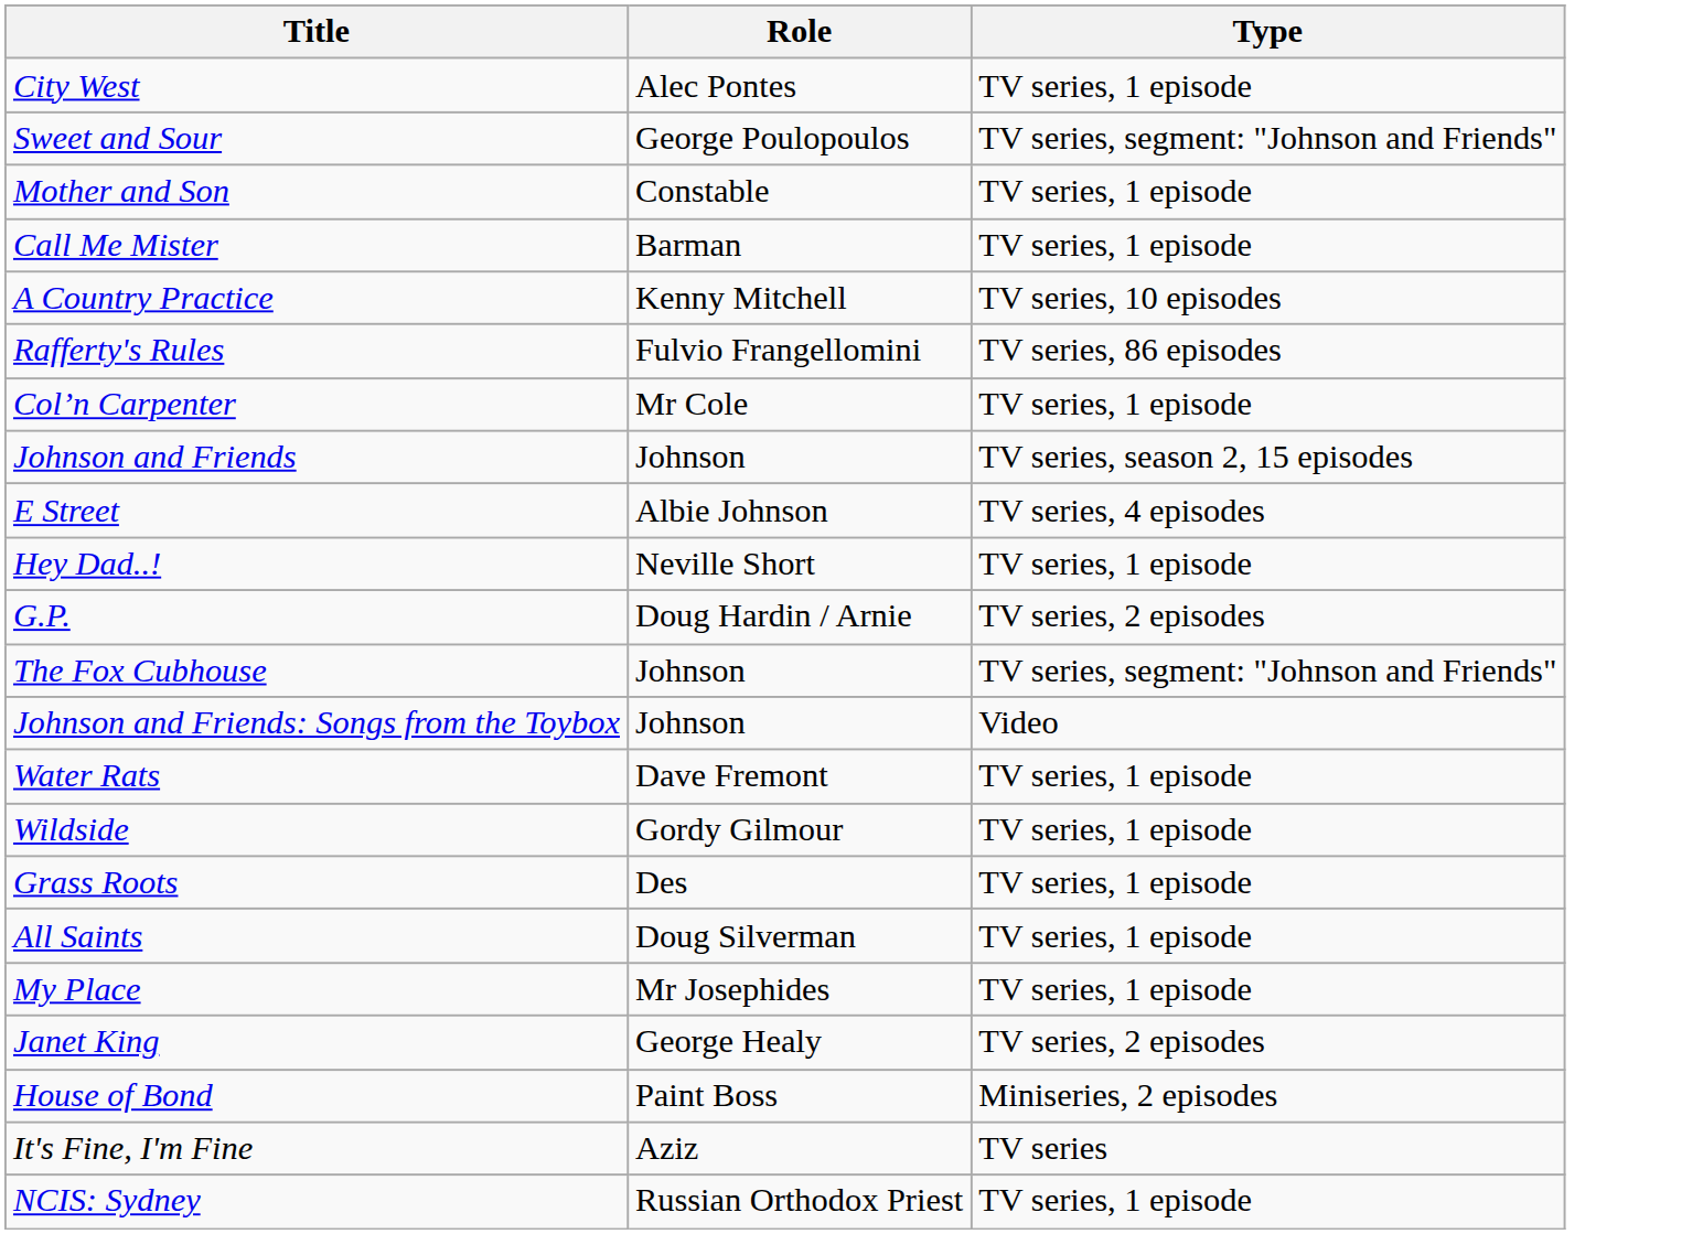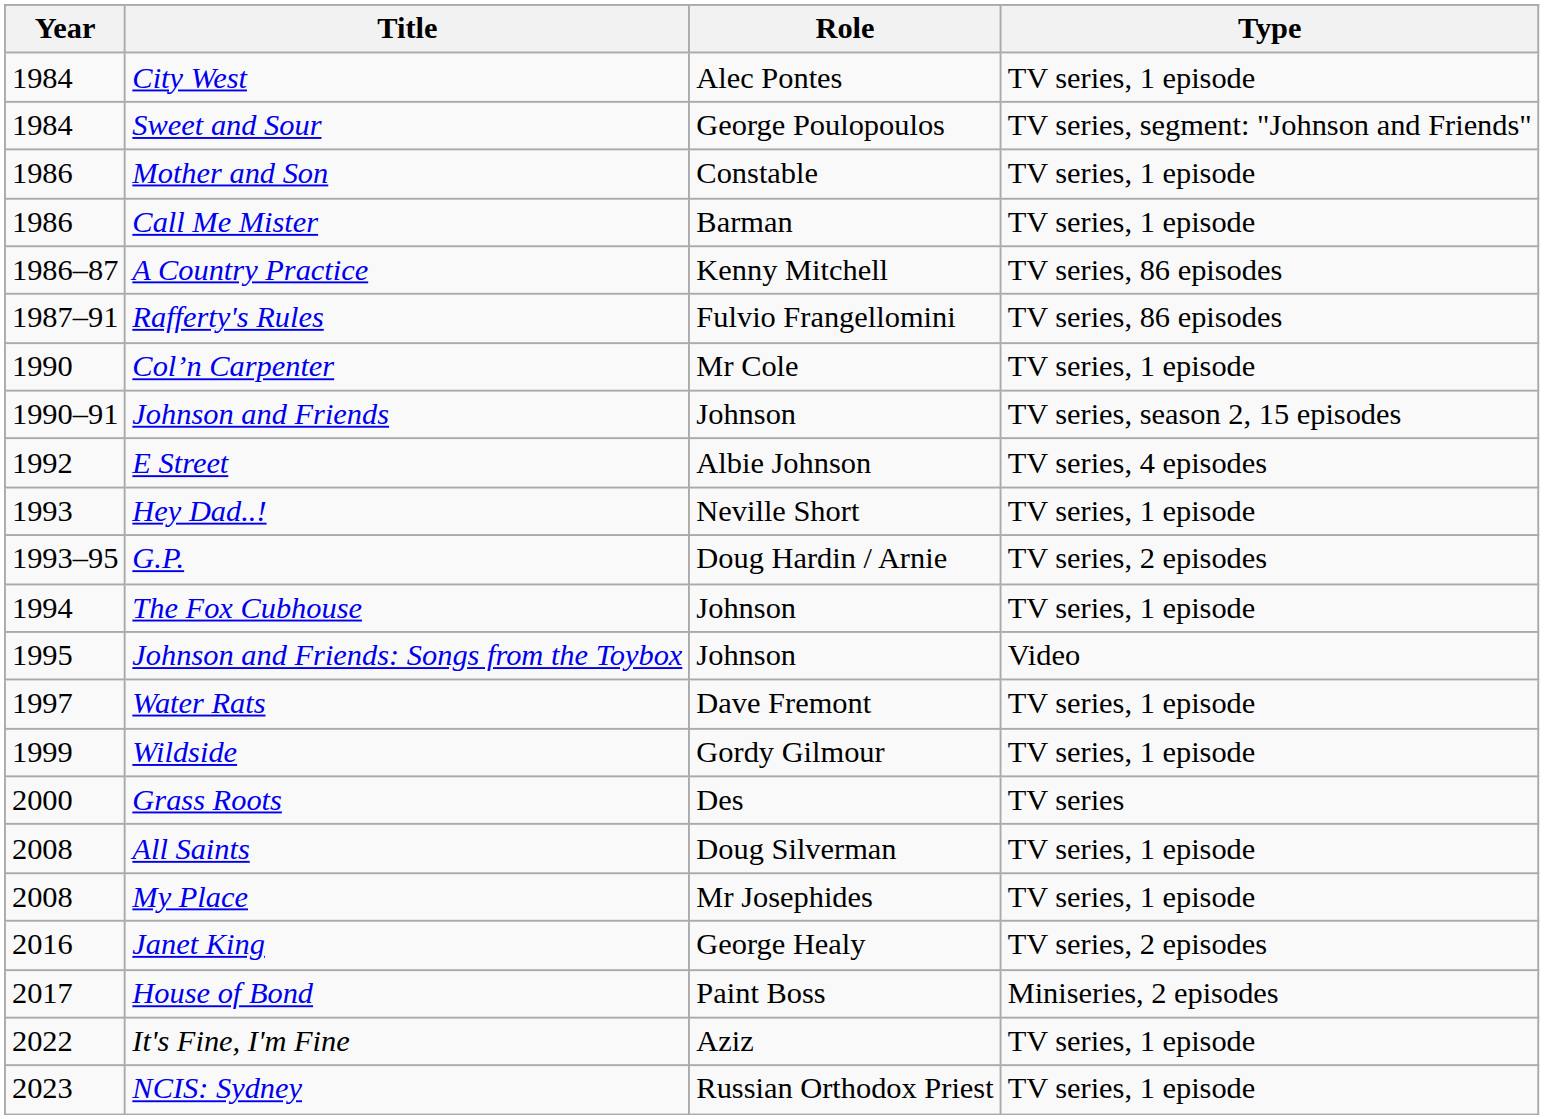 <table class=wikitable>
 <tr>
+<th>Year</th>
 <th>Title</th>
 <th>Role</th>
 <th>Type</th>
 </tr>
 <tr>
+<td>1984</td>
 <td><em><a href='#'>City West</a></em></td>
 <td>Alec Pontes</td>
 <td>TV series, 1 episode</td>
 </tr>
 <tr>
+<td>1984</td>
 <td><em><a href='#'>Sweet and Sour</a></em></td>
 <td>George Poulopoulos</td>
 <td>TV series, segment: "Johnson and Friends"</td>
 </tr>
 <tr>
+<td>1986</td>
 <td><em><a href='#'>Mother and Son</a></em></td>
 <td>Constable</td>
 <td>TV series, 1 episode</td>
 </tr>
 <tr>
+<td>1986</td>
 <td><em><a href='#'>Call Me Mister</a></em></td>
 <td>Barman</td>
 <td>TV series, 1 episode</td>
 </tr>
 <tr>
+<td>1986–87</td>
 <td><em><a href='#'>A Country Practice</a></em></td>
 <td>Kenny Mitchell</td>
-<td>TV series, 10 episodes</td>
+<td>TV series, 86 episodes</td>
 </tr>
 <tr>
+<td>1987–91</td>
 <td><em><a href='#'>Rafferty's Rules</a></em></td>
 <td>Fulvio Frangellomini</td>
 <td>TV series, 86 episodes</td>
 </tr>
 <tr>
+<td>1990</td>
 <td><em><a href='#'>Col’n Carpenter</a></em></td>
 <td>Mr Cole</td>
 <td>TV series, 1 episode</td>
 </tr>
 <tr>
+<td>1990–91</td>
 <td><em><a href='#'>Johnson and Friends</a></em></td>
 <td>Johnson</td>
 <td>TV series, season 2, 15 episodes</td>
 </tr>
 <tr>
+<td>1992</td>
 <td><em><a href='#'>E Street</a></em></td>
 <td>Albie Johnson</td>
 <td>TV series, 4 episodes</td>
 </tr>
 <tr>
+<td>1993</td>
 <td><em><a href='#'>Hey Dad..!</a></em></td>
 <td>Neville Short</td>
 <td>TV series, 1 episode</td>
 </tr>
 <tr>
+<td>1993–95</td>
 <td><em><a href='#'>G.P.</a></em></td>
 <td>Doug Hardin / Arnie</td>
 <td>TV series, 2 episodes</td>
 </tr>
 <tr>
+<td>1994</td>
 <td><em><a href='#'>The Fox Cubhouse</a></em></td>
 <td>Johnson</td>
-<td>TV series, segment: "Johnson and Friends"</td>
+<td>TV series, 1 episode</td>
 </tr>
 <tr>
+<td>1995</td>
 <td><em><a href='#'>Johnson and Friends: Songs from the Toybox</a></em></td>
 <td>Johnson</td>
 <td>Video</td>
 </tr>
 <tr>
+<td>1997</td>
 <td><em><a href='#'>Water Rats</a></em></td>
 <td>Dave Fremont</td>
 <td>TV series, 1 episode</td>
 </tr>
 <tr>
+<td>1999</td>
 <td><em><a href='#'>Wildside</a></em></td>
 <td>Gordy Gilmour</td>
 <td>TV series, 1 episode</td>
 </tr>
 <tr>
+<td>2000</td>
 <td><em><a href='#'>Grass Roots</a></em></td>
 <td>Des</td>
-<td>TV series, 1 episode</td>
+<td>TV series</td>
 </tr>
 <tr>
+<td>2008</td>
 <td><em><a href='#'>All Saints</a></em></td>
 <td>Doug Silverman</td>
 <td>TV series, 1 episode</td>
 </tr>
 <tr>
+<td>2008</td>
 <td><em><a href='#'>My Place</a></em></td>
 <td>Mr Josephides</td>
 <td>TV series, 1 episode</td>
 </tr>
 <tr>
+<td>2016</td>
 <td><em><a href='#'>Janet King</a></em></td>
 <td>George Healy</td>
 <td>TV series, 2 episodes</td>
 </tr>
 <tr>
+<td>2017</td>
 <td><em><a href='#'>House of Bond</a></em></td>
 <td>Paint Boss</td>
 <td>Miniseries, 2 episodes</td>
 </tr>
 <tr>
+<td>2022</td>
 <td><em>It's Fine, I'm Fine</em></td>
 <td>Aziz</td>
-<td>TV series</td>
+<td>TV series, 1 episode</td>
 </tr>
 <tr>
+<td>2023</td>
 <td><em><a href='#'>NCIS: Sydney</a></em></td>
 <td>Russian Orthodox Priest</td>
 <td>TV series, 1 episode</td>
 </tr>
 </table>
